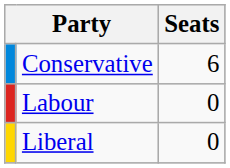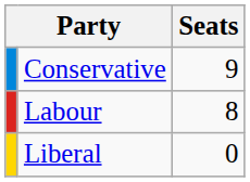 <table class="wikitable">
 <tr>
 <th colspan=2>Party</th>
 <th>Seats</th>
 </tr>
 <tr>
 <th style="background-color: #0087DC"></th>
 <td><a href='#'>Conservative</a></td>
-<td align=right>6</td>
+<td align=right>9</td>
 </tr>
 <tr>
 <th style="background-color: #DC241f"></th>
 <td><a href='#'>Labour</a></td>
-<td align=right>0</td>
+<td align=right>8</td>
 </tr>
 <tr>
 <th style="background-color: #ffd700"></th>
 <td><a href='#'>Liberal</a></td>
 <td align=right>0</td>
 </tr>
 </table>
